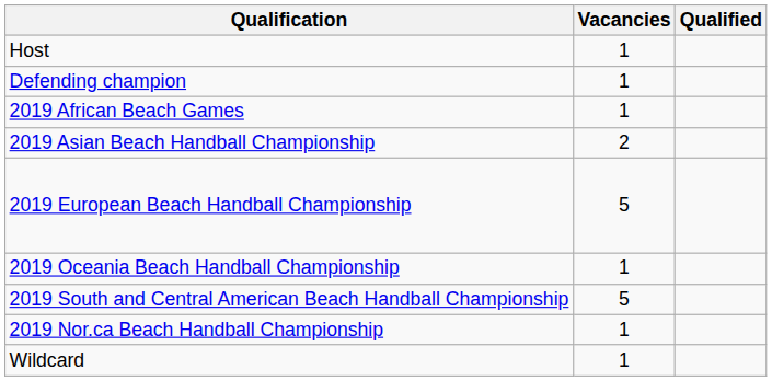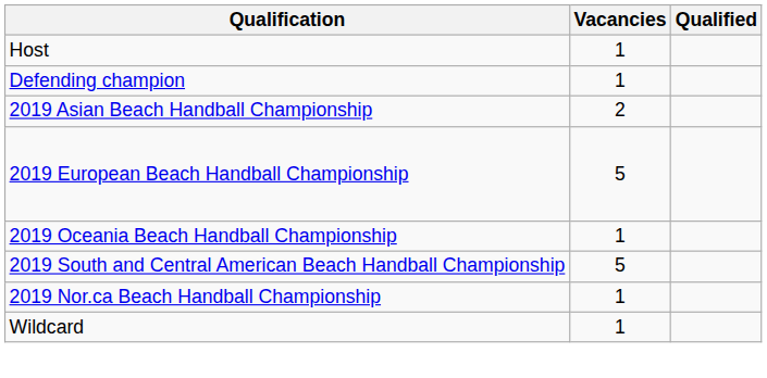 <table class="wikitable">
 <tr>
 <th>Qualification</th>
 <th>Vacancies</th>
 <th>Qualified</th>
 </tr>
 <tr>
 <td>Host</td>
 <td style="text-align: center;">1</td>
 <td></td>
 </tr>
 <tr>
 <td><a href='#'>Defending champion</a></td>
-<td style="text-align: center;">1</td>
-<td></td>
-</tr>
-<tr>
-<td><a href='#'>2019 African Beach Games</a></td>
 <td style="text-align: center;">1</td>
 <td></td>
 </tr>
 <tr>
 <td><a href='#'>2019 Asian Beach Handball Championship</a></td>
 <td style="text-align: center;">2</td>
 <td><br></td>
 </tr>
 <tr>
 <td><a href='#'>2019 European Beach Handball Championship</a></td>
 <td style="text-align: center;">5</td>
 <td><br><br><br><br></td>
 </tr>
 <tr>
 <td><a href='#'>2019 Oceania Beach Handball Championship</a></td>
 <td style="text-align: center;">1</td>
 <td></td>
 </tr>
 <tr>
 <td><a href='#'>2019 South and Central American Beach Handball Championship</a></td>
 <td style="text-align: center;">5</td>
 <td><br></td>
 </tr>
 <tr>
 <td><a href='#'>2019 Nor.ca Beach Handball Championship</a></td>
 <td style="text-align: center;">1</td>
 <td><br></td>
 </tr>
 <tr>
 <td>Wildcard</td>
 <td style="text-align: center;">1</td>
 <td></td>
 </tr>
 </table>
